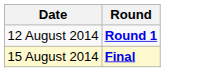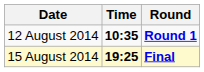 <table class="wikitable">
 <tr>
 <th>Date</th>
+<th>Time</th>
 <th>Round</th>
 </tr>
 <tr>
 <td>12 August 2014</td>
+<td><strong>10:35</strong></td>
 <td><strong><a href='#'>Round 1</a></strong></td>
 </tr>
 <tr style=background:lemonchiffon>
 <td>15 August 2014</td>
+<td><strong>19:25</strong></td>
 <td><strong><a href='#'>Final</a></strong></td>
 </tr>
 </table>
